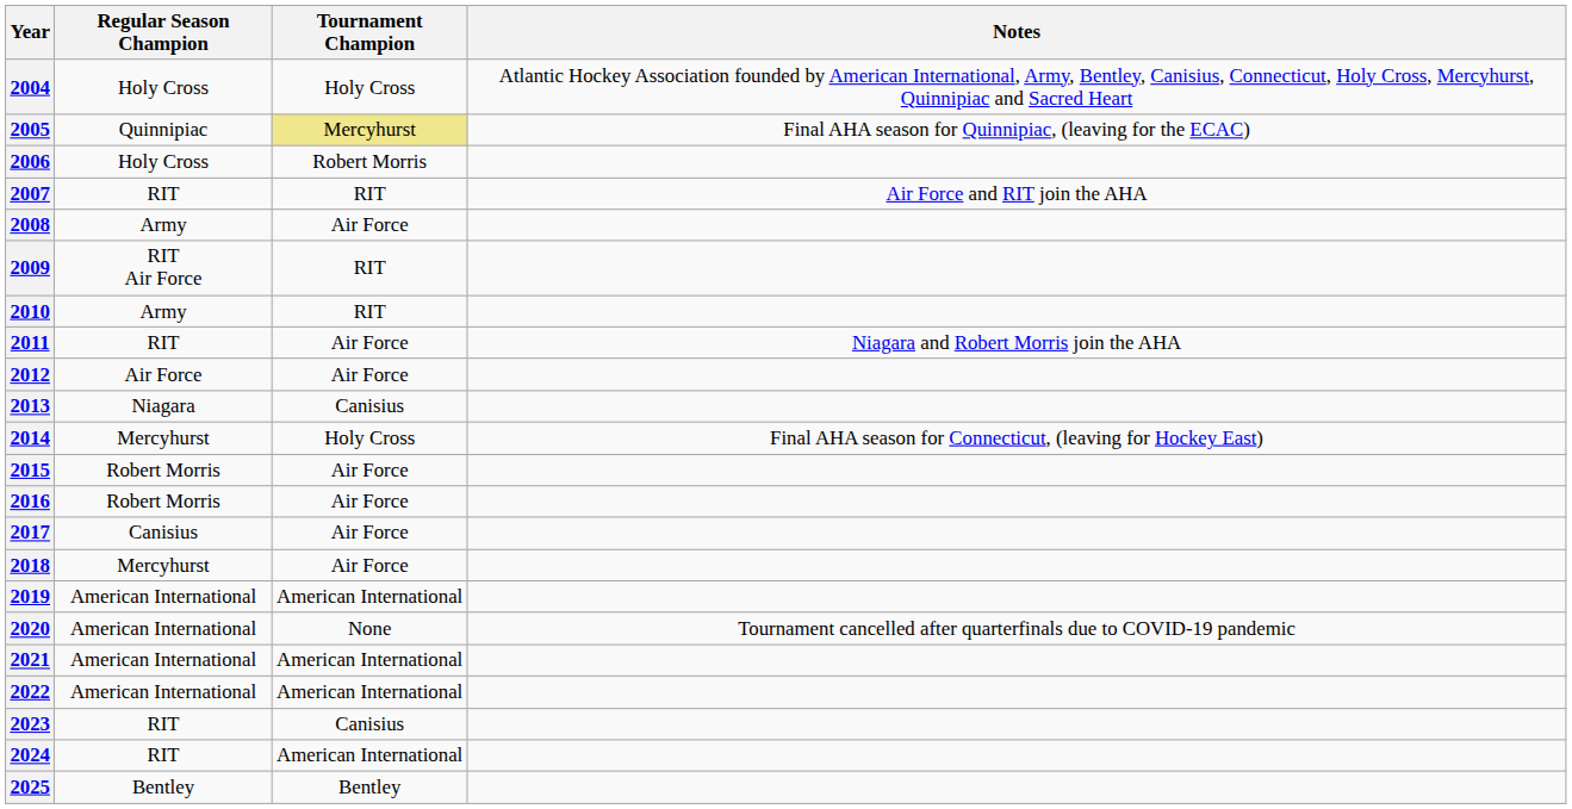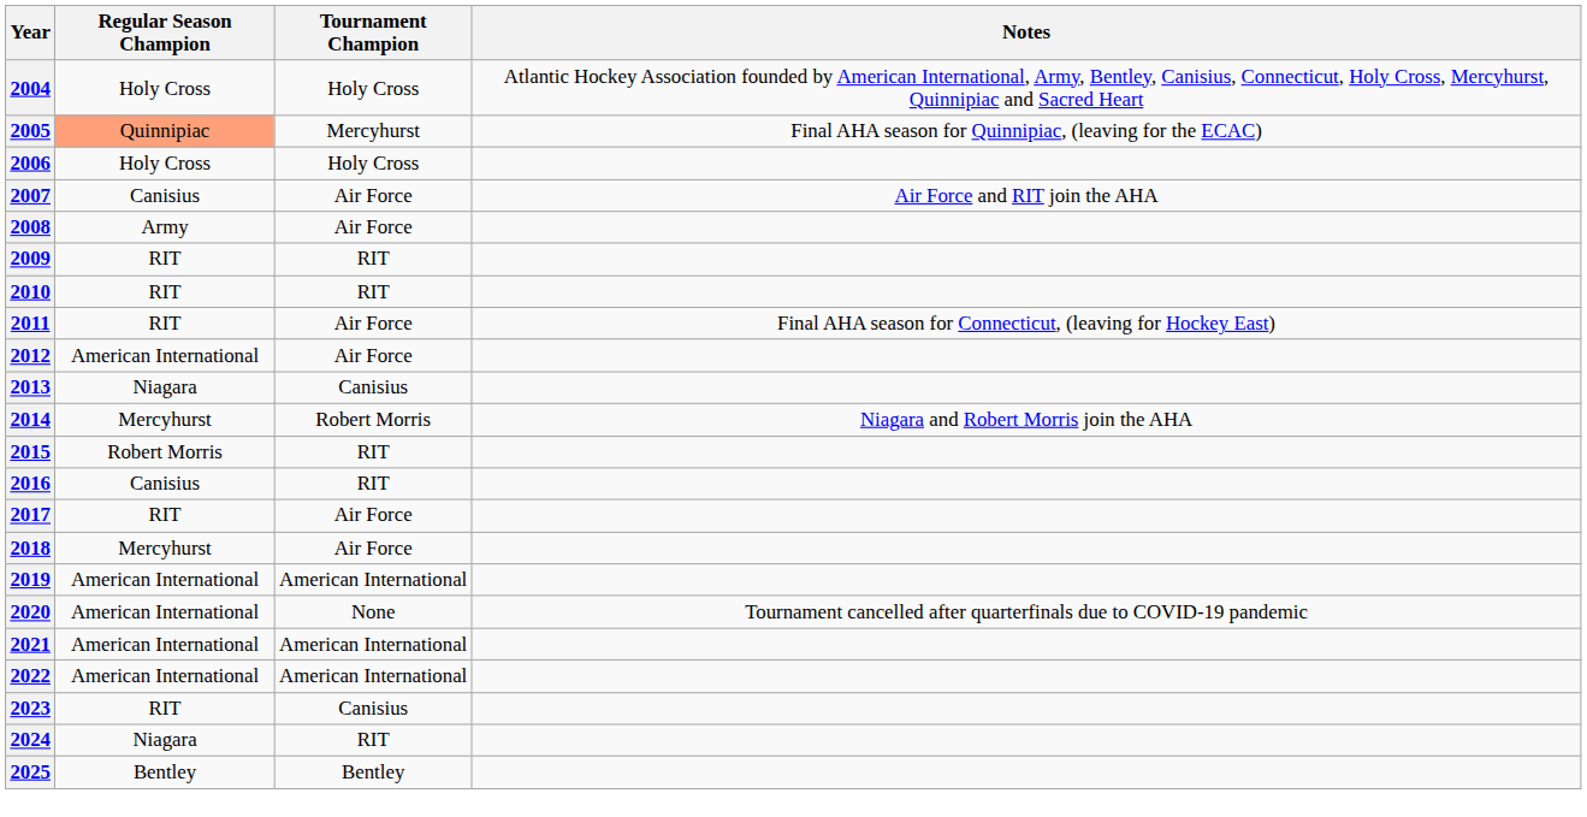 <table class="wikitable" style="text-align: center;">
 <tr>
 <th>Year</th>
 <th>Regular Season Champion</th>
 <th>Tournament Champion</th>
 <th>Notes</th>
 </tr>
 <tr>
 <th><a href='#'>2004</a></th>
 <td>Holy Cross</td>
 <td>Holy Cross</td>
 <td>Atlantic Hockey Association founded by <a href='#'>American International</a>, <a href='#'>Army</a>, <a href='#'>Bentley</a>, <a href='#'>Canisius</a>, <a href='#'>Connecticut</a>, <a href='#'>Holy Cross</a>, <a href='#'>Mercyhurst</a>, <a href='#'>Quinnipiac</a> and <a href='#'>Sacred Heart</a></td>
 </tr>
 <tr>
 <th><a href='#'>2005</a></th>
-<td>Quinnipiac</td>
-<td style="background: khaki;">Mercyhurst</td>
+<td style="background: lightsalmon;">Quinnipiac</td>
+<td>Mercyhurst</td>
 <td>Final AHA season for <a href='#'>Quinnipiac</a>, (leaving for the <a href='#'>ECAC</a>)</td>
 </tr>
 <tr>
 <th><a href='#'>2006</a></th>
 <td>Holy Cross</td>
-<td>Robert Morris</td>
+<td>Holy Cross</td>
 <td></td>
 </tr>
 <tr>
 <th><a href='#'>2007</a></th>
-<td>RIT</td>
-<td>RIT</td>
+<td>Canisius</td>
+<td>Air Force</td>
 <td><a href='#'>Air Force</a> and <a href='#'>RIT</a> join the AHA</td>
 </tr>
 <tr>
 <th><a href='#'>2008</a></th>
 <td>Army</td>
 <td>Air Force</td>
 <td></td>
 </tr>
 <tr>
 <th><a href='#'>2009</a></th>
-<td>RIT<br>Air Force</td>
+<td>RIT</td>
 <td>RIT</td>
 <td></td>
 </tr>
 <tr>
 <th><a href='#'>2010</a></th>
-<td>Army</td>
+<td>RIT</td>
 <td>RIT</td>
 <td></td>
 </tr>
 <tr>
 <th><a href='#'>2011</a></th>
 <td>RIT</td>
 <td>Air Force</td>
-<td><a href='#'>Niagara</a> and <a href='#'>Robert Morris</a> join the AHA</td>
+<td>Final AHA season for <a href='#'>Connecticut</a>, (leaving for <a href='#'>Hockey East</a>)</td>
 </tr>
 <tr>
 <th><a href='#'>2012</a></th>
-<td>Air Force</td>
+<td>American International</td>
 <td>Air Force</td>
 <td></td>
 </tr>
 <tr>
 <th><a href='#'>2013</a></th>
 <td>Niagara</td>
 <td>Canisius</td>
 <td></td>
 </tr>
 <tr>
 <th><a href='#'>2014</a></th>
 <td>Mercyhurst</td>
-<td>Holy Cross</td>
-<td>Final AHA season for <a href='#'>Connecticut</a>, (leaving for <a href='#'>Hockey East</a>)</td>
+<td>Robert Morris</td>
+<td><a href='#'>Niagara</a> and <a href='#'>Robert Morris</a> join the AHA</td>
 </tr>
 <tr>
 <th><a href='#'>2015</a></th>
 <td>Robert Morris</td>
-<td>Air Force</td>
+<td>RIT</td>
 <td></td>
 </tr>
 <tr>
 <th><a href='#'>2016</a></th>
-<td>Robert Morris</td>
-<td>Air Force</td>
+<td>Canisius</td>
+<td>RIT</td>
 <td></td>
 </tr>
 <tr>
 <th><a href='#'>2017</a></th>
-<td>Canisius</td>
+<td>RIT</td>
 <td>Air Force</td>
 <td></td>
 </tr>
 <tr>
 <th><a href='#'>2018</a></th>
 <td>Mercyhurst</td>
 <td>Air Force</td>
 <td></td>
 </tr>
 <tr>
 <th><a href='#'>2019</a></th>
 <td>American International</td>
 <td>American International</td>
 <td></td>
 </tr>
 <tr>
 <th><a href='#'>2020</a></th>
 <td>American International</td>
 <td>None</td>
 <td>Tournament cancelled after quarterfinals due to COVID-19 pandemic</td>
 </tr>
 <tr>
 <th><a href='#'>2021</a></th>
 <td>American International</td>
 <td>American International</td>
 <td></td>
 </tr>
 <tr>
 <th><a href='#'>2022</a></th>
 <td>American International</td>
 <td>American International</td>
 <td></td>
 </tr>
 <tr>
 <th><a href='#'>2023</a></th>
 <td>RIT</td>
 <td>Canisius</td>
 <td></td>
 </tr>
 <tr>
 <th><a href='#'>2024</a></th>
+<td>Niagara</td>
 <td>RIT</td>
-<td>American International</td>
 <td></td>
 </tr>
 <tr>
 <th><a href='#'>2025</a></th>
 <td>Bentley</td>
 <td>Bentley</td>
 <td></td>
 </tr>
 </table>
